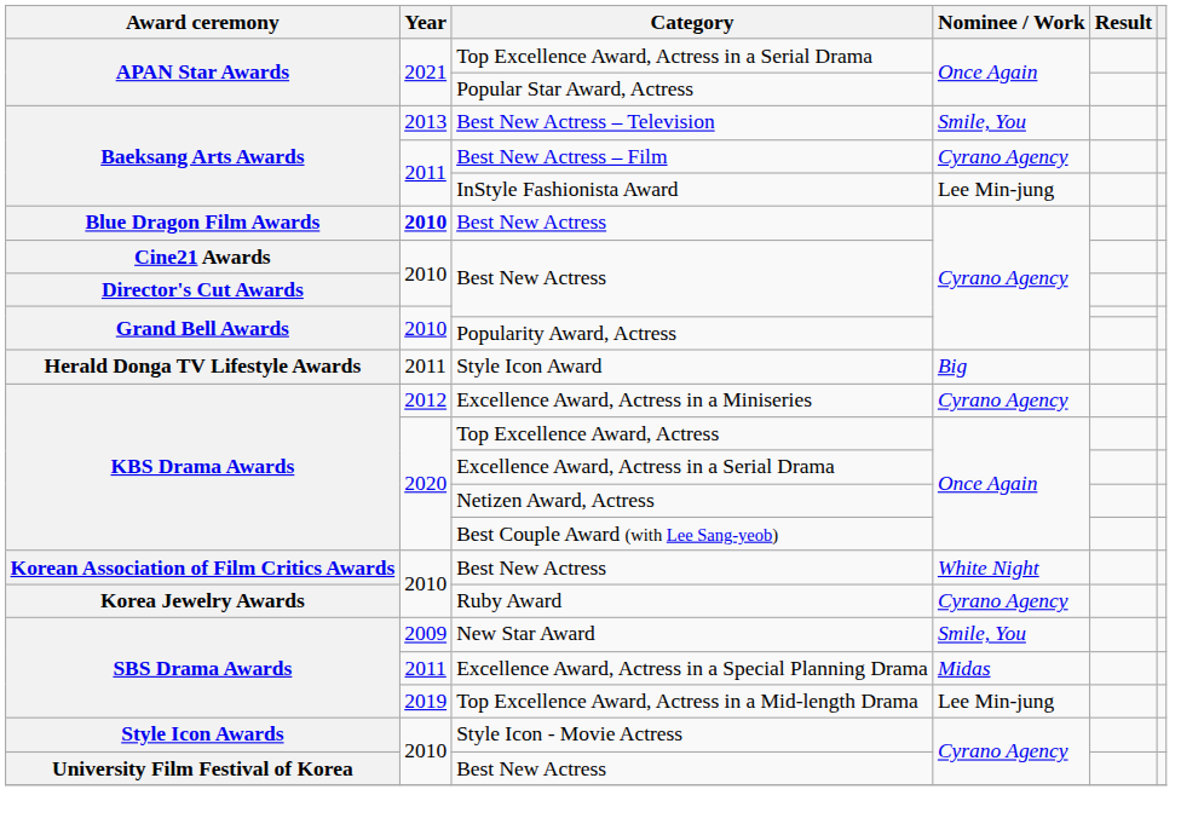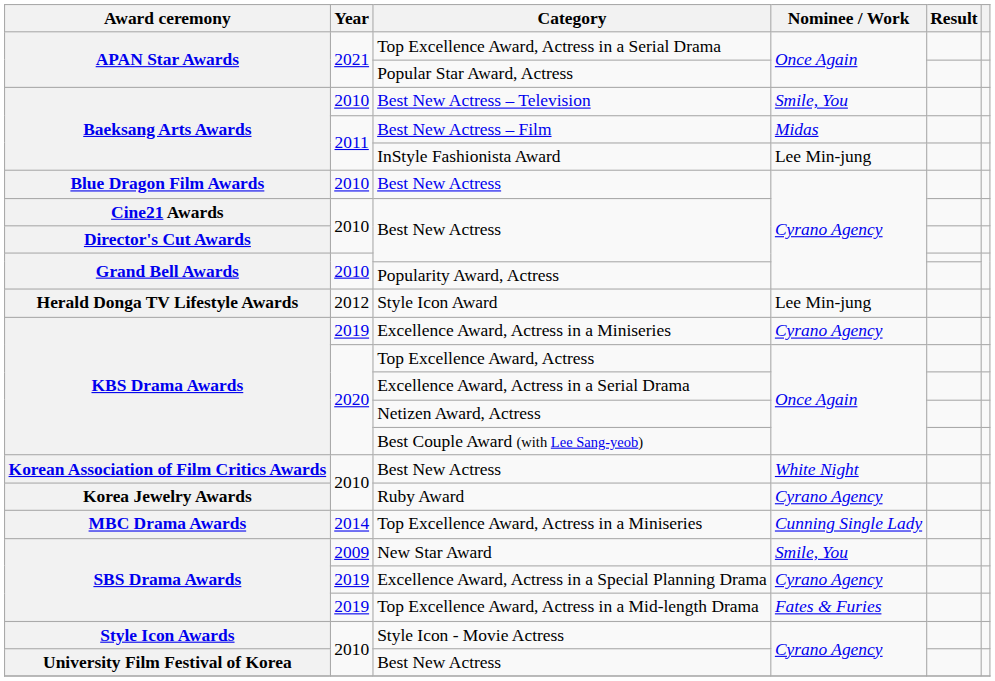 <table class="wikitable plainrowheaders sortable">
 <tr>
 <th scope="col">Award ceremony</th>
 <th scope="col">Year</th>
 <th scope="col">Category</th>
 <th scope="col">Nominee / Work</th>
 <th scope="col">Result</th>
 <th scope="col" class="unsortable"></th>
 </tr>
 <tr>
 <th scope="row"  rowspan="2"><a href='#'>APAN Star Awards</a></th>
 <td style="text-align:center" rowspan=2><a href='#'>2021</a></td>
 <td>Top Excellence Award, Actress in a Serial Drama</td>
 <td rowspan="2"><em><a href='#'>Once Again</a></em></td>
 <td></td>
 <td style="text-align:center"></td>
 </tr>
 <tr>
 <td>Popular Star Award, Actress</td>
 <td></td>
 <td style="text-align:center"></td>
 </tr>
 <tr>
 <th scope="row"  rowspan="3"><a href='#'>Baeksang Arts Awards</a></th>
-<td style="text-align:center"><a href='#'>2013</a></td>
+<td style="text-align:center"><a href='#'>2010</a></td>
 <td><a href='#'>Best New Actress – Television</a></td>
 <td rowspan=1><em><a href='#'>Smile, You</a></em></td>
 <td></td>
 <td></td>
 </tr>
 <tr>
 <td style="text-align:center" rowspan="2"><a href='#'>2011</a></td>
 <td><a href='#'>Best New Actress – Film</a></td>
-<td><em><a href='#'>Cyrano Agency</a></em></td>
+<td><em><a href='#'>Midas</a></em></td>
 <td></td>
 <td></td>
 </tr>
 <tr>
 <td>InStyle Fashionista Award</td>
 <td>Lee Min-jung</td>
 <td></td>
 <td style="text-align:center"></td>
 </tr>
 <tr>
 <th scope="row"  rowspan="1"><a href='#'>Blue Dragon Film Awards</a></th>
-<td style="text-align:center"><strong><a href='#'>2010</a></strong></td>
+<td style="text-align:center"><a href='#'>2010</a></td>
 <td><a href='#'>Best New Actress</a></td>
 <td rowspan="5"><em><a href='#'>Cyrano Agency</a></em></td>
 <td></td>
 <td style="text-align:center"></td>
 </tr>
 <tr>
 <th scope="row"  rowspan="1"><a href='#'>Cine21</a> Awards</th>
 <td style="text-align:center" rowspan=2>2010</td>
 <td rowspan="3">Best New Actress</td>
 <td></td>
 <td></td>
 </tr>
 <tr>
 <th scope="row"  rowspan="1"><a href='#'>Director's Cut Awards</a></th>
 <td></td>
 <td style="text-align:center" rowspan=1></td>
 </tr>
 <tr>
 <th scope="row"  rowspan="2"><a href='#'>Grand Bell Awards</a></th>
 <td style="text-align:center" rowspan="2"><a href='#'>2010</a></td>
 <td></td>
 <td style="text-align:center"  rowspan="2"></td>
 </tr>
 <tr>
 <td>Popularity Award, Actress</td>
 <td></td>
 </tr>
 <tr>
 <th scope="row"  rowspan=1>Herald Donga TV Lifestyle Awards</th>
-<td style="text-align:center"  rowspan=1>2011</td>
+<td style="text-align:center"  rowspan=1>2012</td>
 <td>Style Icon Award</td>
-<td><em><a href='#'>Big</a></em></td>
+<td>Lee Min-jung</td>
 <td></td>
 <td style="text-align:center"  rowspan=1></td>
 </tr>
 <tr>
 <th scope="row"  rowspan="5"><a href='#'>KBS Drama Awards</a></th>
-<td style="text-align:center"><a href='#'>2012</a></td>
+<td style="text-align:center"><a href='#'>2019</a></td>
 <td>Excellence Award, Actress in a Miniseries</td>
 <td><em><a href='#'>Cyrano Agency</a></em></td>
 <td></td>
 <td></td>
 </tr>
 <tr>
 <td style="text-align:center"  rowspan="4"><a href='#'>2020</a></td>
 <td>Top Excellence Award, Actress</td>
 <td rowspan="4"><em><a href='#'>Once Again</a></em></td>
 <td></td>
 <td></td>
 </tr>
 <tr>
 <td>Excellence Award, Actress in a Serial Drama</td>
 <td></td>
 <td></td>
 </tr>
 <tr>
 <td>Netizen Award, Actress</td>
 <td></td>
 <td></td>
 </tr>
 <tr>
 <td>Best Couple Award <small>(with <a href='#'>Lee Sang-yeob</a>)</small></td>
 <td></td>
 <td style="text-align:center"></td>
 </tr>
 <tr>
 <th scope="row"  rowspan="1"><a href='#'>Korean Association of Film Critics Awards</a></th>
 <td style="text-align:center" rowspan=2>2010</td>
 <td>Best New Actress</td>
 <td><em><a href='#'>White Night</a></em></td>
 <td></td>
 <td style="text-align:center"></td>
 </tr>
 <tr>
 <th scope="row"  rowspan="1">Korea Jewelry Awards</th>
 <td>Ruby Award</td>
 <td><em><a href='#'>Cyrano Agency</a></em></td>
 <td></td>
 <td></td>
 </tr>
 <tr>
+<th scope="row"  rowspan="1"><a href='#'>MBC Drama Awards</a></th>
+<td style="text-align:center"><a href='#'>2014</a></td>
+<td>Top Excellence Award, Actress in a Miniseries</td>
+<td><em><a href='#'>Cunning Single Lady</a></em></td>
+<td></td>
+<td></td>
+</tr>
+<tr>
 <th scope="row"  rowspan="3"><a href='#'>SBS Drama Awards</a></th>
 <td style="text-align:center"><a href='#'>2009</a></td>
 <td>New Star Award</td>
 <td rowspan=1><em><a href='#'>Smile, You</a></em></td>
 <td></td>
 <td style="text-align:center"></td>
 </tr>
 <tr>
-<td style="text-align:center"><a href='#'>2011</a></td>
+<td style="text-align:center"><a href='#'>2019</a></td>
 <td>Excellence Award, Actress in a Special Planning Drama</td>
-<td><em><a href='#'>Midas</a></em></td>
+<td><em><a href='#'>Cyrano Agency</a></em></td>
 <td></td>
 <td></td>
 </tr>
 <tr>
 <td style="text-align:center"><a href='#'>2019</a></td>
 <td>Top Excellence Award, Actress in a Mid-length Drama</td>
-<td>Lee Min-jung</td>
+<td><em><a href='#'>Fates & Furies</a></em></td>
 <td></td>
 <td></td>
 </tr>
 <tr>
 <th scope="row"  rowspan=1><a href='#'>Style Icon Awards</a></th>
 <td style="text-align:center" rowspan=2>2010</td>
 <td>Style Icon - Movie Actress</td>
 <td rowspan=2><em><a href='#'>Cyrano Agency</a></em></td>
 <td></td>
 <td></td>
 </tr>
 <tr>
 <th scope="row"  rowspan=1>University Film Festival of Korea</th>
 <td rowspan="1">Best New Actress</td>
 <td></td>
 <td></td>
 </tr>
 <tr>
 </tr>
 </table>
